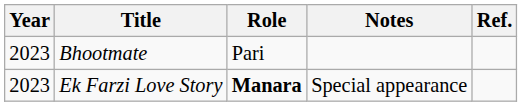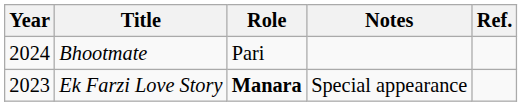 <table class="wikitable sortable">
 <tr style="text-align:center;">
 <th>Year</th>
 <th>Title</th>
 <th>Role</th>
 <th class="unsortable">Notes</th>
 <th class="unsortable">Ref.</th>
 </tr>
 <tr>
-<td>2023</td>
+<td>2024</td>
 <td><em>Bhootmate</em></td>
 <td>Pari</td>
 <td></td>
 <td></td>
 </tr>
 <tr>
 <td>2023</td>
 <td><em>Ek Farzi Love Story</em></td>
 <td><strong>Manara</strong></td>
 <td>Special appearance</td>
 <td></td>
 </tr>
 </table>
